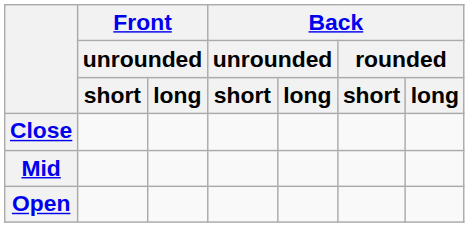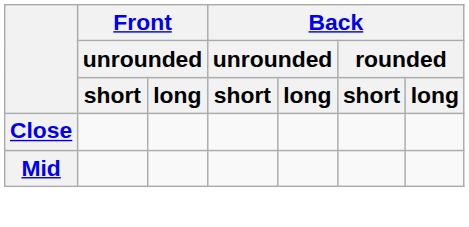 <table class="wikitable"  style="text-align:center; margin:autwidth:30%;">
 <tr>
 <th rowspan="3"> </th>
 <th colspan=2><a href='#'>Front</a></th>
 <th colspan=4><a href='#'>Back</a></th>
 </tr>
 <tr class=small>
 <th colspan=2>unrounded</th>
 <th colspan=2>unrounded</th>
 <th colspan=2>rounded</th>
 </tr>
 <tr class=small>
 <th>short</th>
 <th>long</th>
 <th>short</th>
 <th>long</th>
 <th>short</th>
 <th>long</th>
 </tr>
 <tr>
 <th><a href='#'>Close</a></th>
 <td><br></td>
 <td><br></td>
 <td><br></td>
 <td><br></td>
 <td><br></td>
 <td><br></td>
 </tr>
 <tr>
 <th><a href='#'>Mid</a></th>
 <td><br></td>
 <td><br></td>
 <td><br></td>
 <td><br></td>
 <td><br></td>
 <td><br></td>
 </tr>
-<tr>
-<th><a href='#'>Open</a></th>
-<td> </td>
-<td> </td>
-<td><br></td>
-<td><br></td>
-<td> </td>
-<td> </td>
-</tr>
 </table>
